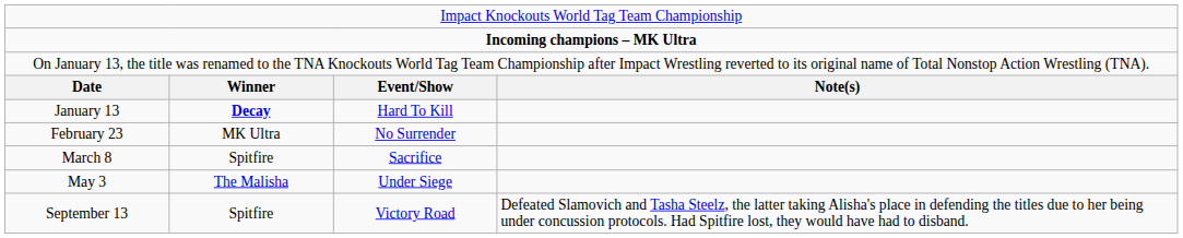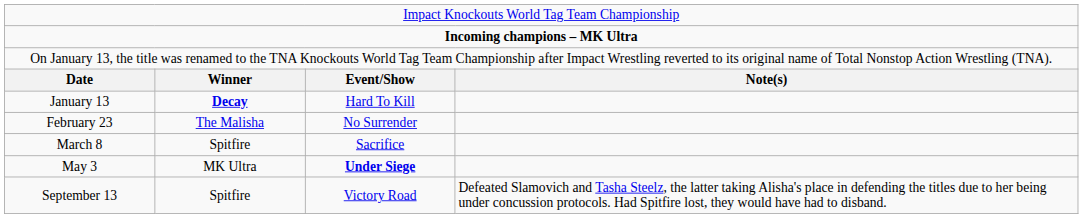 <table class="wikitable" style="text-align:center; width:100%;">
 <tr>
 <td colspan="4" style="text-align: center;"><a href='#'>Impact Knockouts World Tag Team Championship</a></td>
 </tr>
 <tr>
 <td colspan="4" style="text-align: center;"><strong>Incoming champions – MK Ultra </strong></td>
 </tr>
 <tr>
 <td colspan="4" style="text-align: center;">On January 13, the title was renamed to the TNA Knockouts World Tag Team Championship after Impact Wrestling reverted to its original name of Total Nonstop Action Wrestling (TNA).</td>
 </tr>
 <tr>
 <th width=14%>Date</th>
 <th width=14%>Winner</th>
 <th width=14%>Event/Show</th>
 <th width=58%>Note(s)</th>
 </tr>
 <tr>
 <td>January 13</td>
 <td><strong><a href='#'>Decay</a><br></strong></td>
 <td><a href='#'>Hard To Kill</a></td>
 <td></td>
 </tr>
 <tr>
 <td>February 23</td>
-<td>MK Ultra<br></td>
+<td><a href='#'>The Malisha</a><br></td>
 <td><a href='#'>No Surrender</a></td>
 <td></td>
 </tr>
 <tr>
 <td>March 8</td>
 <td>Spitfire<br></td>
 <td><a href='#'>Sacrifice</a></td>
 <td></td>
 </tr>
 <tr>
 <td>May 3</td>
-<td><a href='#'>The Malisha</a><br></td>
-<td><a href='#'>Under Siege</a></td>
+<td>MK Ultra<br></td>
+<td><strong><a href='#'>Under Siege</a></strong></td>
 <td></td>
 </tr>
 <tr>
 <td>September 13</td>
 <td>Spitfire<br></td>
 <td><a href='#'>Victory Road</a></td>
 <td align=left>Defeated Slamovich and <a href='#'>Tasha Steelz</a>, the latter taking Alisha's place in defending the titles due to her being under concussion protocols. Had Spitfire lost, they would have had to disband.</td>
 </tr>
 </table>
